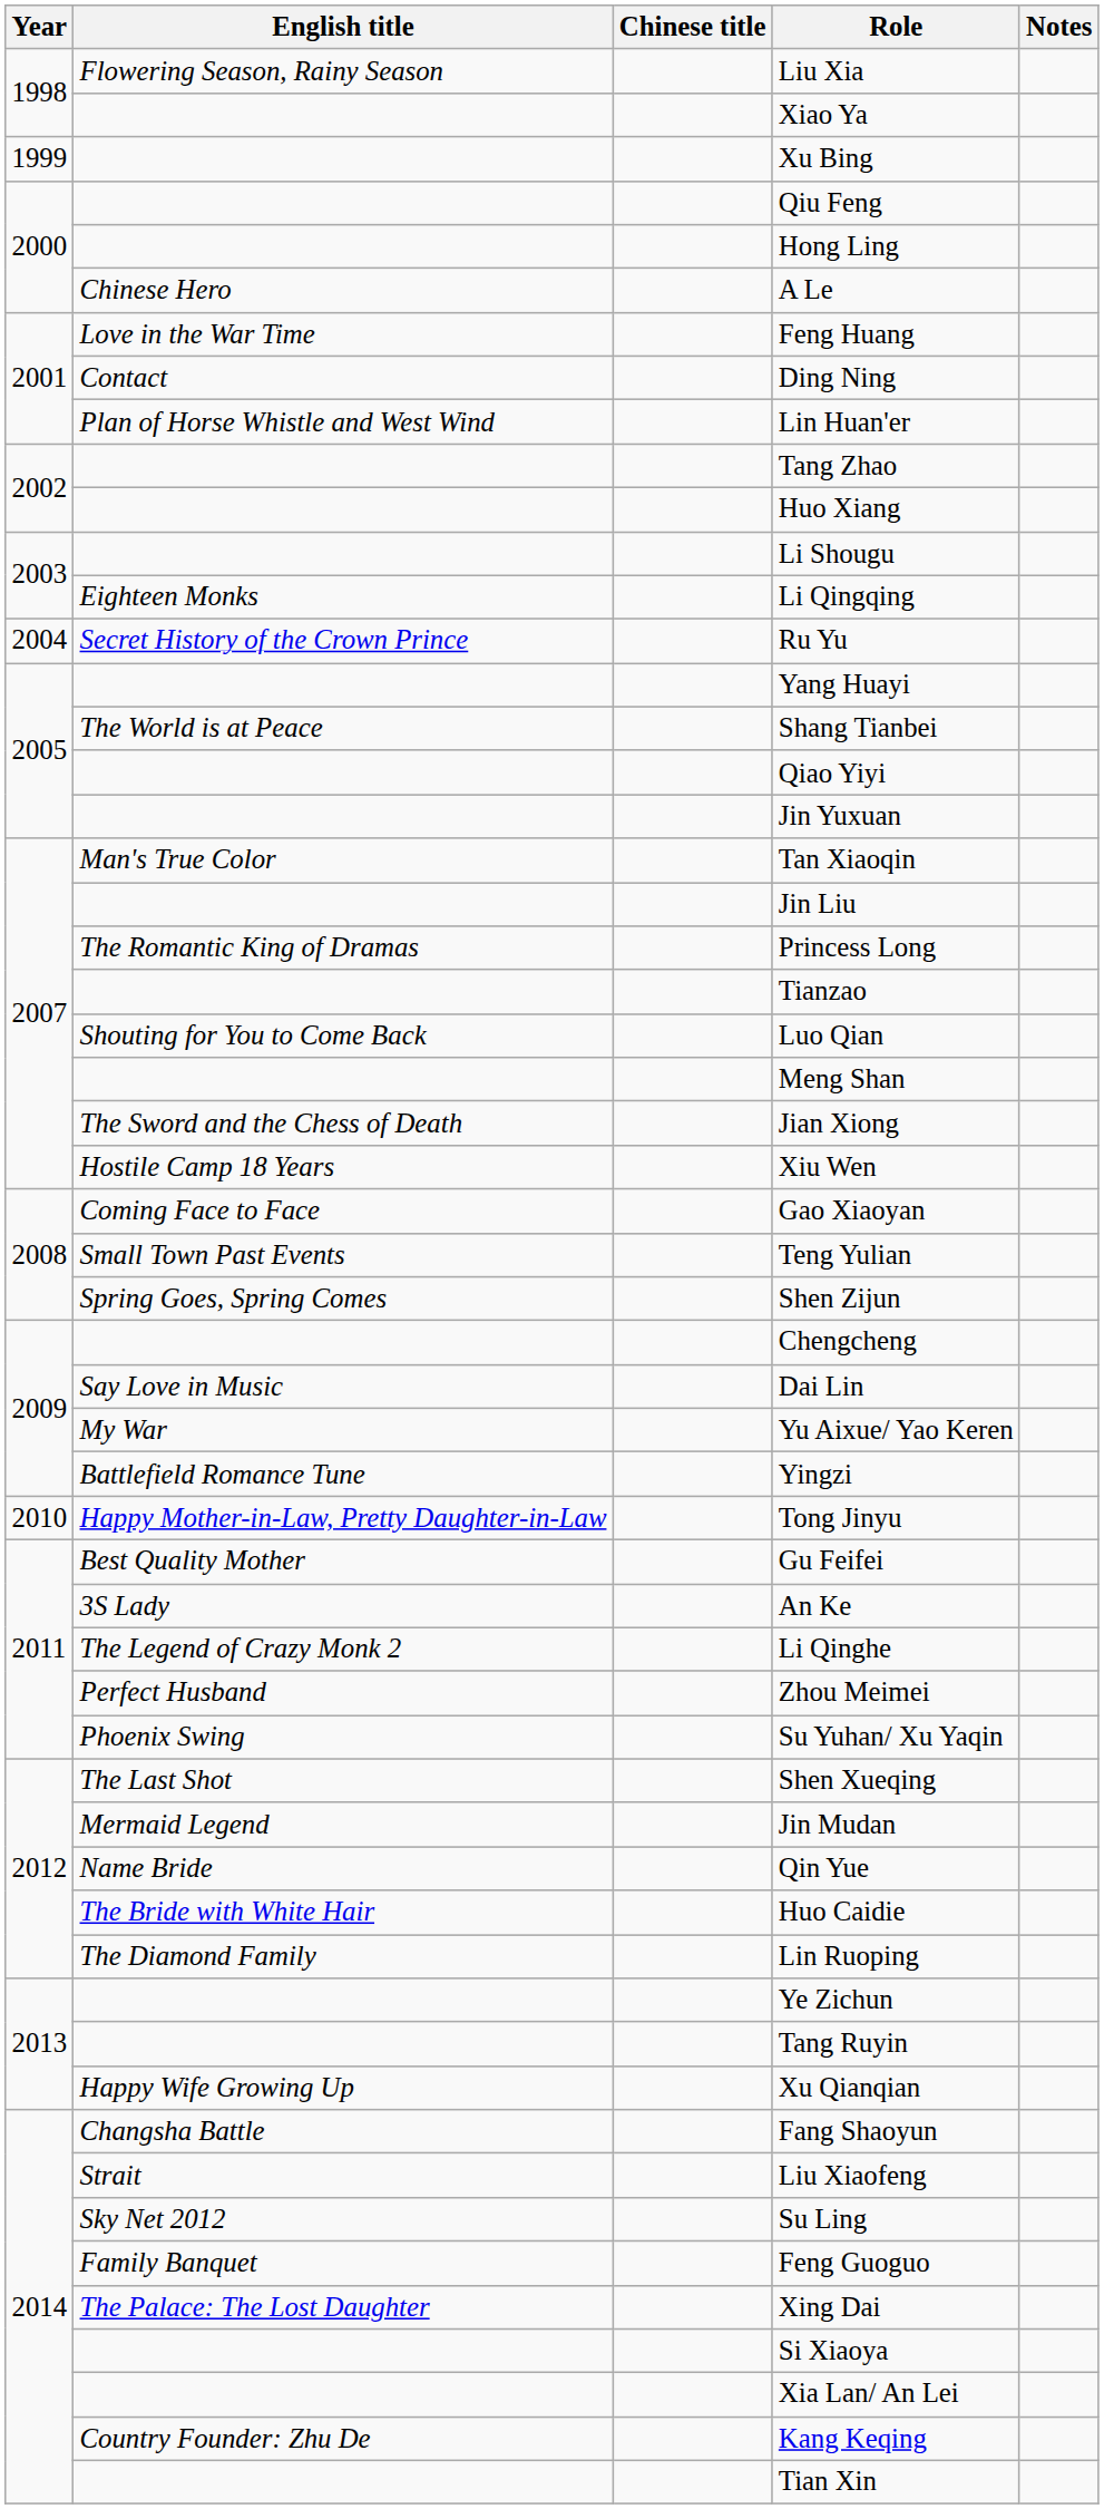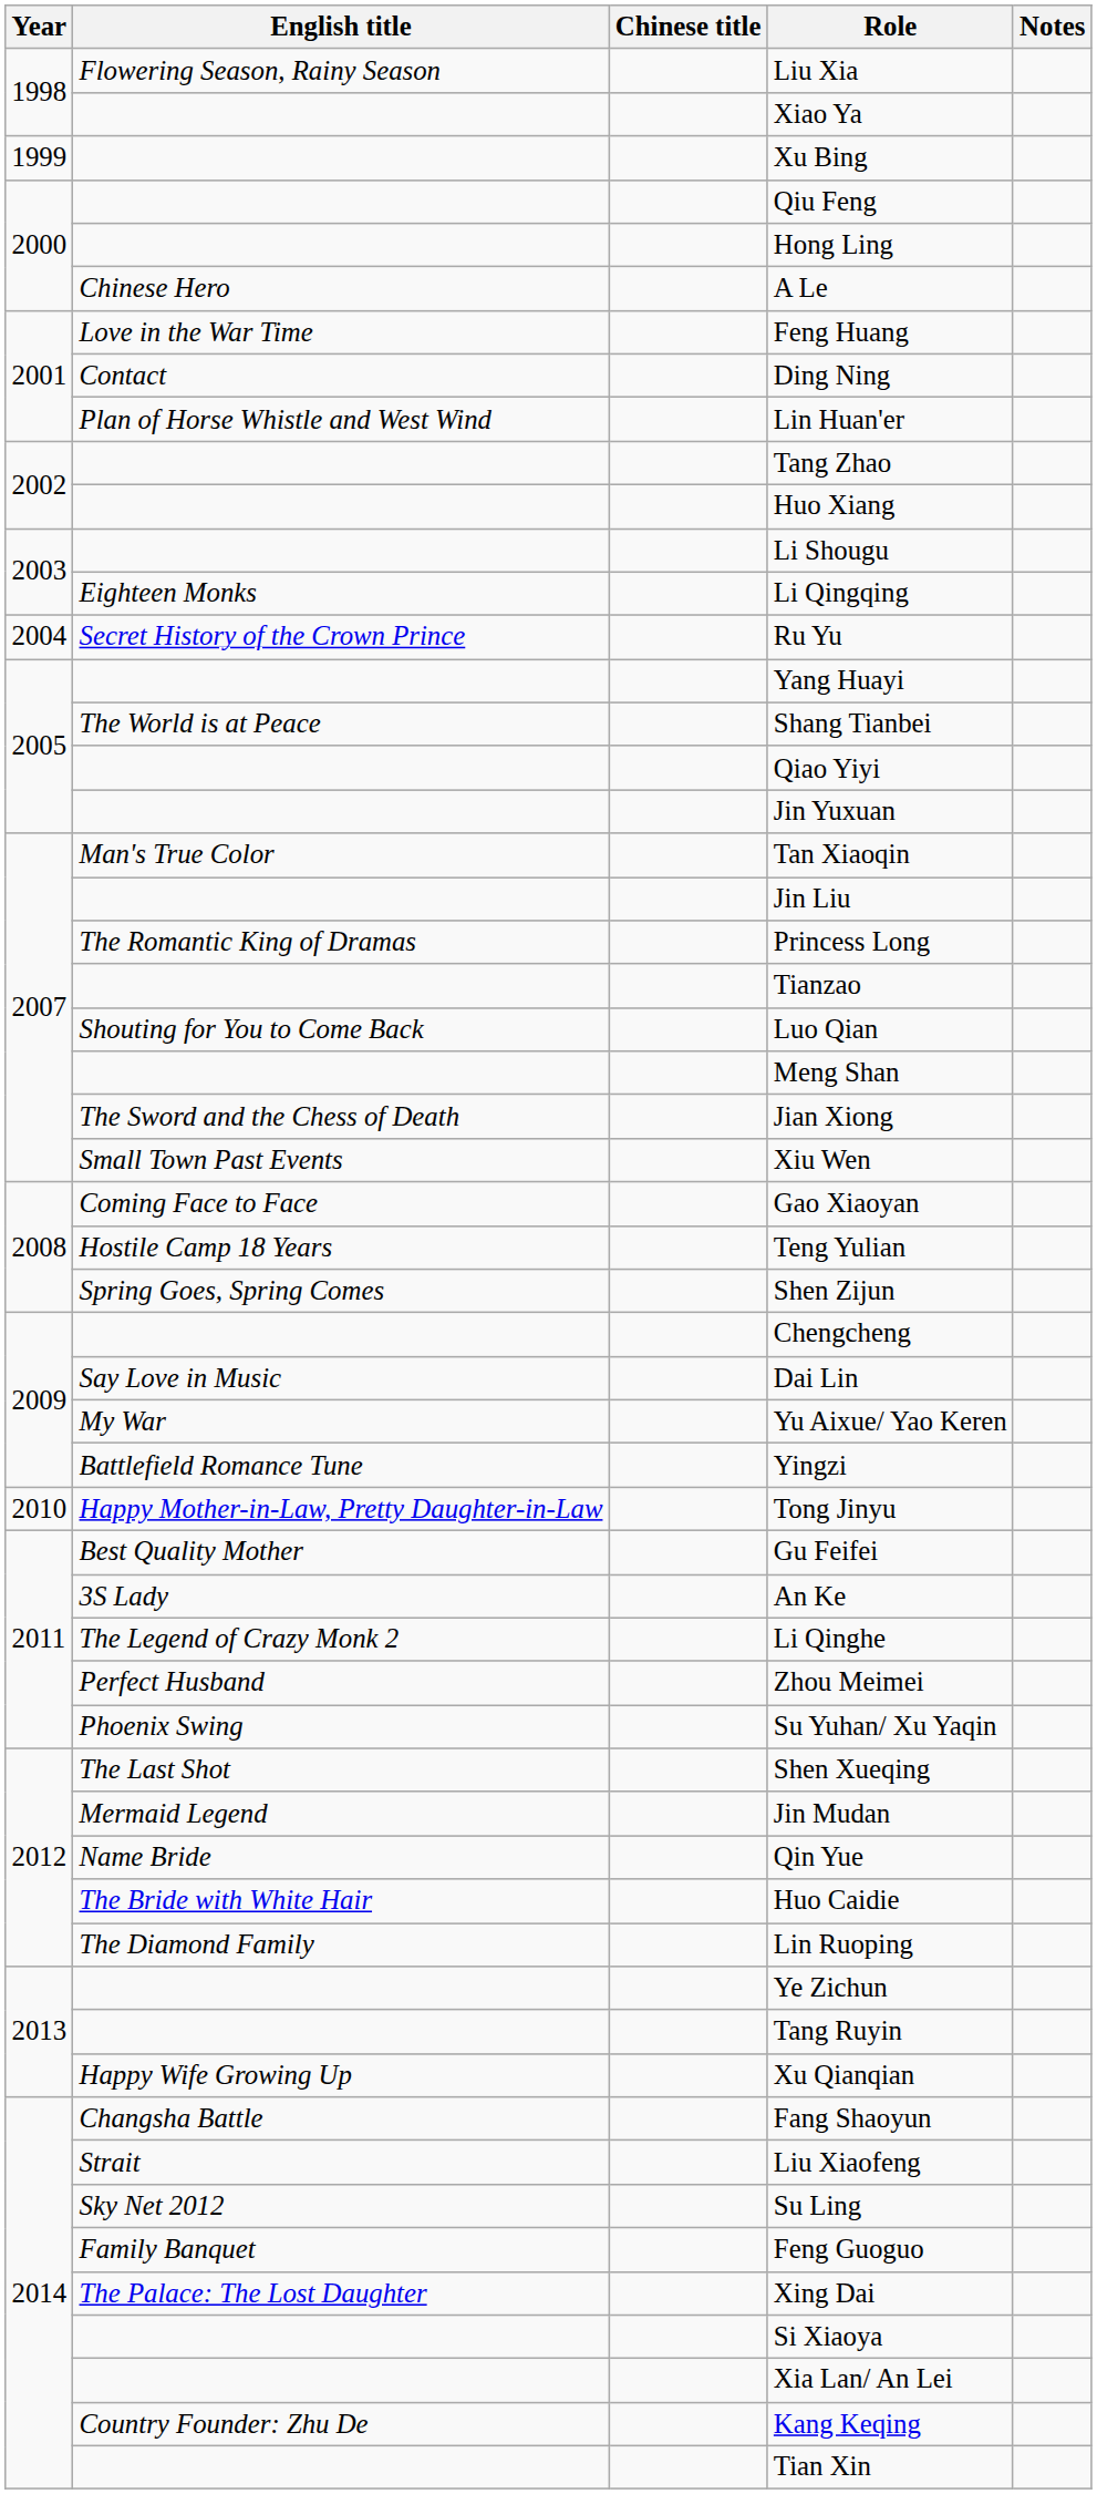 <table class="wikitable">
 <tr>
 <th>Year</th>
 <th>English title</th>
 <th>Chinese title</th>
 <th>Role</th>
 <th>Notes</th>
 </tr>
 <tr>
 <td rowspan="2">1998</td>
 <td><em>Flowering Season, Rainy Season</em></td>
 <td></td>
 <td>Liu Xia</td>
 <td></td>
 </tr>
 <tr>
 <td></td>
 <td></td>
 <td>Xiao Ya</td>
 <td></td>
 </tr>
 <tr>
 <td rowspan="1">1999</td>
 <td></td>
 <td></td>
 <td>Xu Bing</td>
 <td></td>
 </tr>
 <tr>
 <td rowspan="3">2000</td>
 <td></td>
 <td></td>
 <td>Qiu Feng</td>
 <td></td>
 </tr>
 <tr>
 <td></td>
 <td></td>
 <td>Hong Ling</td>
 <td></td>
 </tr>
 <tr>
 <td><em>Chinese Hero</em></td>
 <td></td>
 <td>A Le</td>
 <td></td>
 </tr>
 <tr>
 <td rowspan="3">2001</td>
 <td><em>Love in the War Time</em></td>
 <td></td>
 <td>Feng Huang</td>
 <td></td>
 </tr>
 <tr>
 <td><em>Contact</em></td>
 <td></td>
 <td>Ding Ning</td>
 <td></td>
 </tr>
 <tr>
 <td><em>Plan of Horse Whistle and West Wind</em></td>
 <td></td>
 <td>Lin Huan'er</td>
 <td></td>
 </tr>
 <tr>
 <td rowspan="2">2002</td>
 <td></td>
 <td></td>
 <td>Tang Zhao</td>
 <td></td>
 </tr>
 <tr>
 <td></td>
 <td></td>
 <td>Huo Xiang</td>
 <td></td>
 </tr>
 <tr>
 <td rowspan="2">2003</td>
 <td></td>
 <td></td>
 <td>Li Shougu</td>
 <td></td>
 </tr>
 <tr>
 <td><em>Eighteen Monks</em></td>
 <td></td>
 <td>Li Qingqing</td>
 <td></td>
 </tr>
 <tr>
 <td rowspan="1">2004</td>
 <td><em><a href='#'>Secret History of the Crown Prince</a></em></td>
 <td></td>
 <td>Ru Yu</td>
 <td></td>
 </tr>
 <tr>
 <td rowspan="4">2005</td>
 <td></td>
 <td></td>
 <td>Yang Huayi</td>
 <td></td>
 </tr>
 <tr>
 <td><em>The World is at Peace</em></td>
 <td></td>
 <td>Shang Tianbei</td>
 <td></td>
 </tr>
 <tr>
 <td></td>
 <td></td>
 <td>Qiao Yiyi</td>
 <td></td>
 </tr>
 <tr>
 <td></td>
 <td></td>
 <td>Jin Yuxuan</td>
 <td></td>
 </tr>
 <tr>
 <td rowspan="8">2007</td>
 <td><em>Man's True Color</em></td>
 <td></td>
 <td>Tan Xiaoqin</td>
 <td></td>
 </tr>
 <tr>
 <td></td>
 <td></td>
 <td>Jin Liu</td>
 <td></td>
 </tr>
 <tr>
 <td><em>The Romantic King of Dramas</em></td>
 <td></td>
 <td>Princess Long</td>
 <td></td>
 </tr>
 <tr>
 <td></td>
 <td></td>
 <td>Tianzao</td>
 <td></td>
 </tr>
 <tr>
 <td><em>Shouting for You to Come Back</em></td>
 <td></td>
 <td>Luo Qian</td>
 <td></td>
 </tr>
 <tr>
 <td></td>
 <td></td>
 <td>Meng Shan</td>
 <td></td>
 </tr>
 <tr>
 <td><em>The Sword and the Chess of Death</em></td>
 <td></td>
 <td>Jian Xiong</td>
 <td></td>
 </tr>
 <tr>
-<td><em>Hostile Camp 18 Years</em></td>
+<td><em>Small Town Past Events</em></td>
 <td></td>
 <td>Xiu Wen</td>
 <td></td>
 </tr>
 <tr>
 <td rowspan="3">2008</td>
 <td><em>Coming Face to Face</em></td>
 <td></td>
 <td>Gao Xiaoyan</td>
 <td></td>
 </tr>
 <tr>
-<td><em>Small Town Past Events</em></td>
+<td><em>Hostile Camp 18 Years</em></td>
 <td></td>
 <td>Teng Yulian</td>
 <td></td>
 </tr>
 <tr>
 <td><em>Spring Goes, Spring Comes</em></td>
 <td></td>
 <td>Shen Zijun</td>
 <td></td>
 </tr>
 <tr>
 <td rowspan="4">2009</td>
 <td></td>
 <td></td>
 <td>Chengcheng</td>
 <td></td>
 </tr>
 <tr>
 <td><em>Say Love in Music</em></td>
 <td></td>
 <td>Dai Lin</td>
 <td></td>
 </tr>
 <tr>
 <td><em>My War</em></td>
 <td></td>
 <td>Yu Aixue/ Yao Keren</td>
 <td></td>
 </tr>
 <tr>
 <td><em>Battlefield Romance Tune</em></td>
 <td></td>
 <td>Yingzi</td>
 <td></td>
 </tr>
 <tr>
 <td rowspan="1">2010</td>
 <td><em><a href='#'>Happy Mother-in-Law, Pretty Daughter-in-Law</a></em></td>
 <td></td>
 <td>Tong Jinyu</td>
 <td></td>
 </tr>
 <tr>
 <td rowspan="5">2011</td>
 <td><em>Best Quality Mother</em></td>
 <td></td>
 <td>Gu Feifei</td>
 <td></td>
 </tr>
 <tr>
 <td><em>3S Lady</em></td>
 <td></td>
 <td>An Ke</td>
 <td></td>
 </tr>
 <tr>
 <td><em>The Legend of Crazy Monk 2</em></td>
 <td></td>
 <td>Li Qinghe</td>
 <td></td>
 </tr>
 <tr>
 <td><em>Perfect Husband</em></td>
 <td></td>
 <td>Zhou Meimei</td>
 <td></td>
 </tr>
 <tr>
 <td><em>Phoenix Swing</em></td>
 <td></td>
 <td>Su Yuhan/ Xu Yaqin</td>
 <td></td>
 </tr>
 <tr>
 <td rowspan="5">2012</td>
 <td><em>The Last Shot</em></td>
 <td></td>
 <td>Shen Xueqing</td>
 <td></td>
 </tr>
 <tr>
 <td><em>Mermaid Legend</em></td>
 <td></td>
 <td>Jin Mudan</td>
 <td></td>
 </tr>
 <tr>
 <td><em>Name Bride</em></td>
 <td></td>
 <td>Qin Yue</td>
 <td></td>
 </tr>
 <tr>
 <td><em><a href='#'>The Bride with White Hair</a></em></td>
 <td></td>
 <td>Huo Caidie</td>
 <td></td>
 </tr>
 <tr>
 <td><em>The Diamond Family</em></td>
 <td></td>
 <td>Lin Ruoping</td>
 <td></td>
 </tr>
 <tr>
 <td rowspan="3">2013</td>
 <td></td>
 <td></td>
 <td>Ye Zichun</td>
 <td></td>
 </tr>
 <tr>
 <td></td>
 <td></td>
 <td>Tang Ruyin</td>
 <td></td>
 </tr>
 <tr>
 <td><em>Happy Wife Growing Up</em></td>
 <td></td>
 <td>Xu Qianqian</td>
 <td></td>
 </tr>
 <tr>
 <td rowspan="9">2014</td>
 <td><em>Changsha Battle</em></td>
 <td></td>
 <td>Fang Shaoyun</td>
 <td></td>
 </tr>
 <tr>
 <td><em>Strait</em></td>
 <td></td>
 <td>Liu Xiaofeng</td>
 <td></td>
 </tr>
 <tr>
 <td><em>Sky Net 2012</em></td>
 <td></td>
 <td>Su Ling</td>
 <td></td>
 </tr>
 <tr>
 <td><em>Family Banquet</em></td>
 <td></td>
 <td>Feng Guoguo</td>
 <td></td>
 </tr>
 <tr>
 <td><em><a href='#'>The Palace: The Lost Daughter</a></em></td>
 <td></td>
 <td>Xing Dai</td>
 <td></td>
 </tr>
 <tr>
 <td></td>
 <td></td>
 <td>Si Xiaoya</td>
 <td></td>
 </tr>
 <tr>
 <td></td>
 <td></td>
 <td>Xia Lan/ An Lei</td>
 <td></td>
 </tr>
 <tr>
 <td><em>Country Founder: Zhu De</em></td>
 <td></td>
 <td><a href='#'>Kang Keqing</a></td>
 <td></td>
 </tr>
 <tr>
 <td></td>
 <td></td>
 <td>Tian Xin</td>
 <td></td>
 </tr>
 </table>
